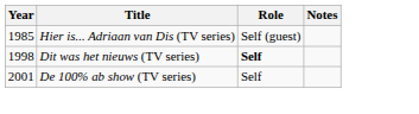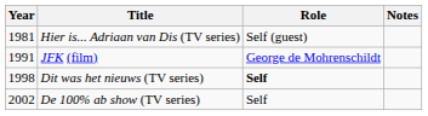 <table class="wikitable">
 <tr>
 <th>Year</th>
 <th>Title</th>
 <th>Role</th>
 <th>Notes</th>
 </tr>
 <tr>
-<td>1985</td>
+<td>1981</td>
 <td><em>Hier is... Adriaan van Dis</em> (TV series)</td>
 <td>Self (guest)</td>
+<td></td>
+</tr>
+<tr>
+<td>1991</td>
+<td><em><a href='#'>JFK</a></em> <a href='#'>(film)</a></td>
+<td><a href='#'>George de Mohrenschildt</a></td>
 <td></td>
 </tr>
 <tr>
 <td>1998</td>
 <td><em>Dit was het nieuws</em> (TV series)</td>
 <td><strong>Self</strong></td>
 <td></td>
 </tr>
 <tr>
-<td>2001</td>
+<td>2002</td>
 <td><em>De 100% ab show</em> (TV series)</td>
 <td>Self</td>
 <td></td>
 </tr>
 </table>
